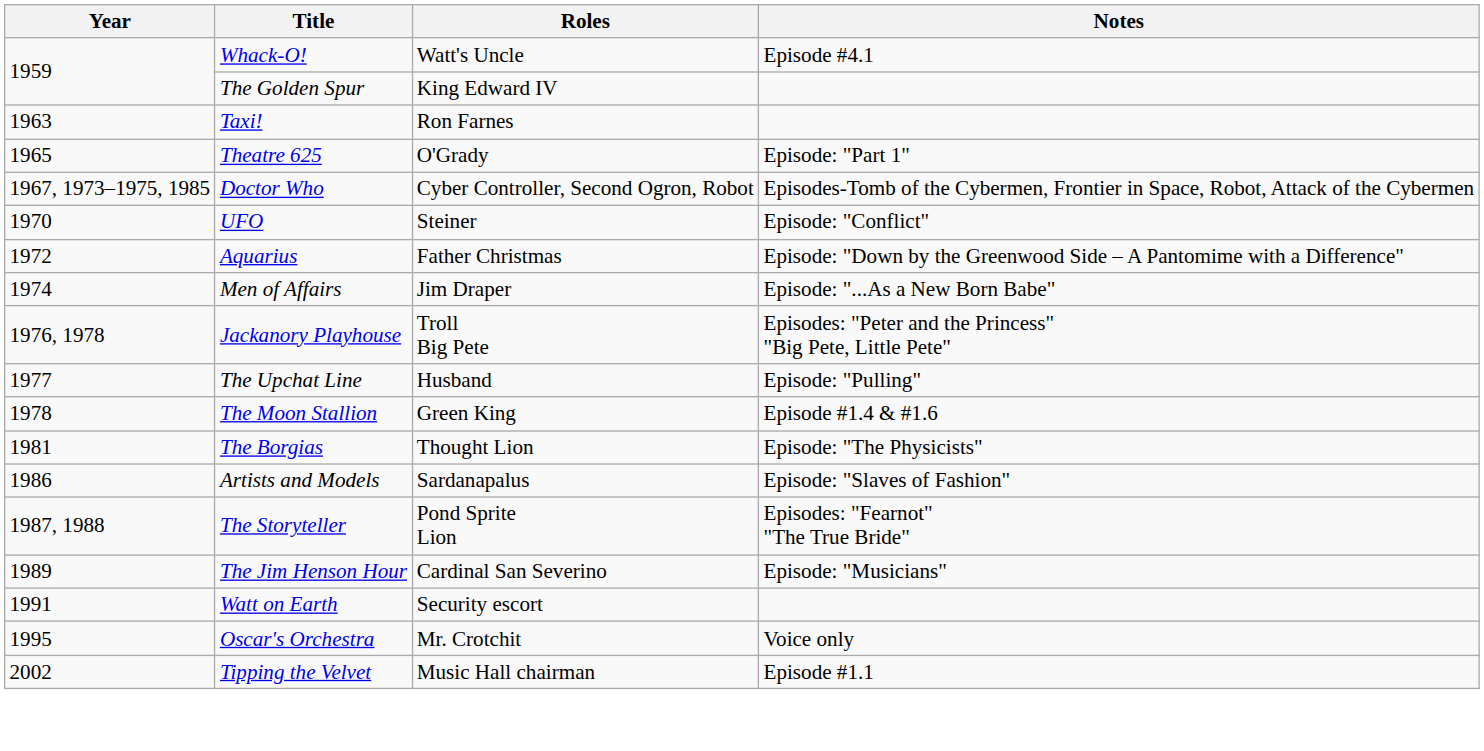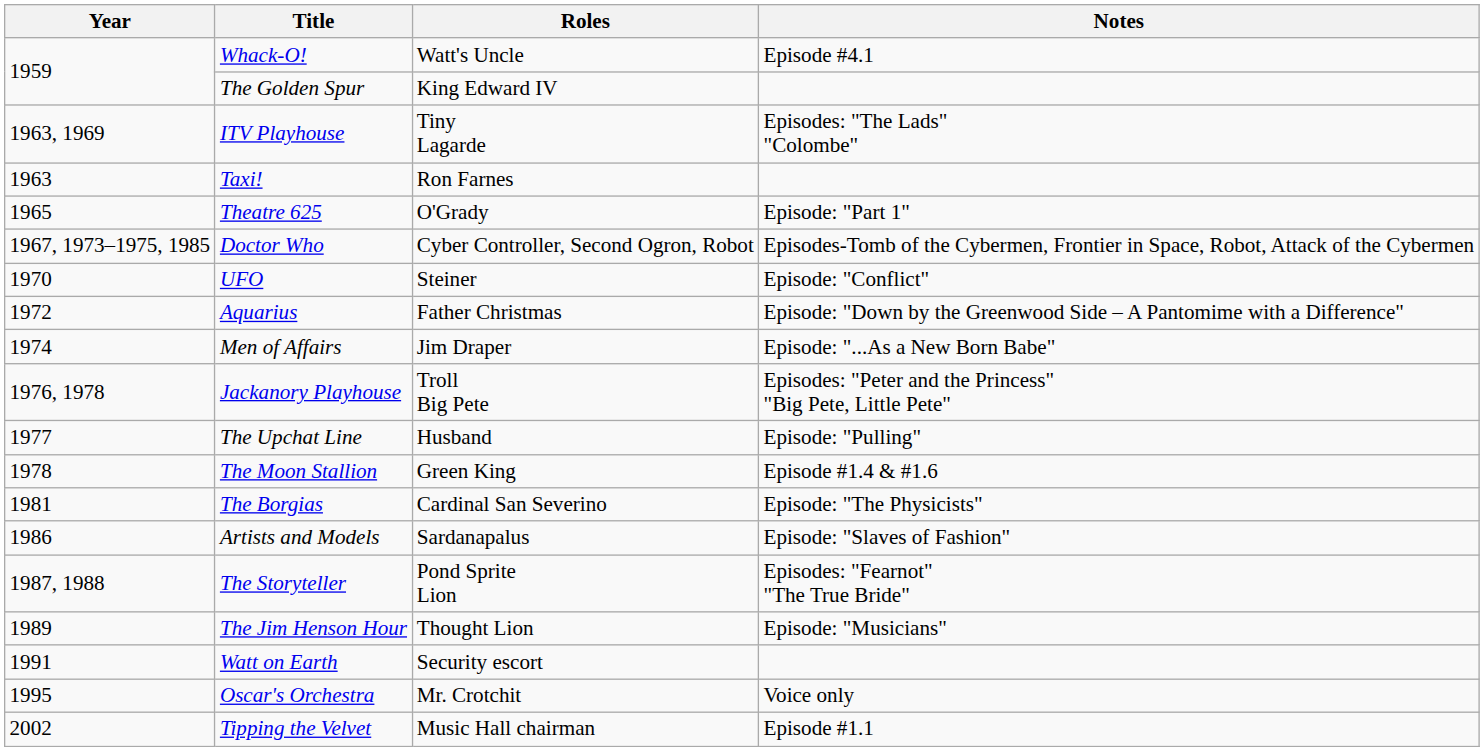 <table class="wikitable sortable">
 <tr>
 <th>Year</th>
 <th>Title</th>
 <th>Roles</th>
 <th>Notes</th>
 </tr>
 <tr>
 <td rowspan="2">1959</td>
 <td><em><a href='#'>Whack-O!</a></em></td>
 <td>Watt's Uncle</td>
 <td>Episode #4.1</td>
 </tr>
 <tr>
 <td><em>The Golden Spur</em></td>
 <td>King Edward IV</td>
 <td></td>
+</tr>
+<tr>
+<td>1963, 1969</td>
+<td><em><a href='#'>ITV Playhouse</a></em></td>
+<td>Tiny<br>Lagarde</td>
+<td>Episodes: "The Lads"<br>"Colombe"</td>
 </tr>
 <tr>
 <td>1963</td>
 <td><em><a href='#'>Taxi!</a></em></td>
 <td>Ron Farnes</td>
 <td></td>
 </tr>
 <tr>
 <td>1965</td>
 <td><em><a href='#'>Theatre 625</a></em></td>
 <td>O'Grady</td>
 <td>Episode: "Part 1"</td>
 </tr>
 <tr>
 <td>1967, 1973–1975, 1985</td>
 <td><em><a href='#'>Doctor Who</a></em></td>
 <td>Cyber Controller, Second Ogron, Robot</td>
 <td>Episodes-Tomb of the Cybermen, Frontier in Space, Robot,  Attack of the Cybermen</td>
 </tr>
 <tr>
 <td>1970</td>
 <td><em><a href='#'>UFO</a></em></td>
 <td>Steiner</td>
 <td>Episode: "Conflict"</td>
 </tr>
 <tr>
 <td>1972</td>
 <td><em><a href='#'>Aquarius</a></em></td>
 <td>Father Christmas</td>
 <td>Episode: "Down by the Greenwood Side – A Pantomime with a Difference"</td>
 </tr>
 <tr>
 <td>1974</td>
 <td><em>Men of Affairs</em></td>
 <td>Jim Draper</td>
 <td>Episode: "...As a New Born Babe"</td>
 </tr>
 <tr>
 <td>1976, 1978</td>
 <td><em><a href='#'>Jackanory Playhouse</a></em></td>
 <td>Troll<br>Big Pete</td>
 <td>Episodes: "Peter and the Princess"<br>"Big Pete, Little Pete"</td>
 </tr>
 <tr>
 <td>1977</td>
 <td><em>The Upchat Line</em></td>
 <td>Husband</td>
 <td>Episode: "Pulling"</td>
 </tr>
 <tr>
 <td>1978</td>
 <td><em><a href='#'>The Moon Stallion</a></em></td>
 <td>Green King</td>
 <td>Episode #1.4 & #1.6</td>
 </tr>
 <tr>
 <td>1981</td>
 <td><em><a href='#'>The Borgias</a></em></td>
-<td>Thought Lion</td>
+<td>Cardinal San Severino</td>
 <td>Episode: "The Physicists"</td>
 </tr>
 <tr>
 <td>1986</td>
 <td><em>Artists and Models</em></td>
 <td>Sardanapalus</td>
 <td>Episode: "Slaves of Fashion"</td>
 </tr>
 <tr>
 <td>1987, 1988</td>
 <td><em><a href='#'>The Storyteller</a></em></td>
 <td>Pond Sprite<br>Lion</td>
 <td>Episodes: "Fearnot"<br>"The True Bride"</td>
 </tr>
 <tr>
 <td>1989</td>
 <td><em><a href='#'>The Jim Henson Hour</a></em></td>
-<td>Cardinal San Severino</td>
+<td>Thought Lion</td>
 <td>Episode: "Musicians"</td>
 </tr>
 <tr>
 <td>1991</td>
 <td><em><a href='#'>Watt on Earth</a></em></td>
 <td>Security escort</td>
 <td></td>
 </tr>
 <tr>
 <td>1995</td>
 <td><em><a href='#'>Oscar's Orchestra</a></em></td>
 <td>Mr. Crotchit</td>
 <td>Voice only</td>
 </tr>
 <tr>
 <td>2002</td>
 <td><em><a href='#'>Tipping the Velvet</a></em></td>
 <td>Music Hall chairman</td>
 <td>Episode #1.1</td>
 </tr>
 </table>
